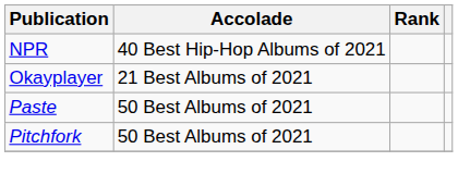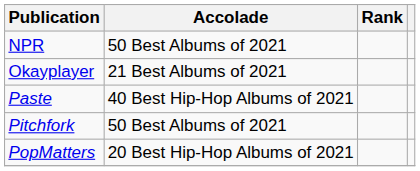 <table class="wikitable sortable">
 <tr>
 <th>Publication</th>
 <th>Accolade</th>
 <th>Rank</th>
 <th class="unsortable"></th>
 </tr>
 <tr>
 <td><a href='#'>NPR</a></td>
-<td>40 Best Hip-Hop Albums of 2021</td>
+<td>50 Best Albums of 2021</td>
 <td></td>
 <td></td>
 </tr>
 <tr>
 <td><a href='#'>Okayplayer</a></td>
 <td>21 Best Albums of 2021</td>
 <td></td>
 <td></td>
 </tr>
 <tr>
 <td><em><a href='#'>Paste</a></em></td>
-<td>50 Best Albums of 2021</td>
+<td>40 Best Hip-Hop Albums of 2021</td>
 <td></td>
 <td></td>
 </tr>
 <tr>
 <td><em><a href='#'>Pitchfork</a></em></td>
 <td>50 Best Albums of 2021</td>
 <td></td>
 <td></td>
 </tr>
 <tr>
+<td><em><a href='#'>PopMatters</a></em></td>
+<td>20 Best Hip-Hop Albums of 2021</td>
+<td></td>
+<td></td>
+</tr>
+<tr>
 </tr>
 </table>
